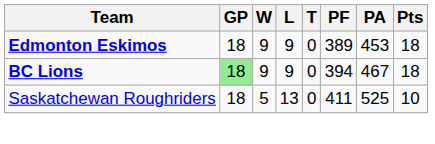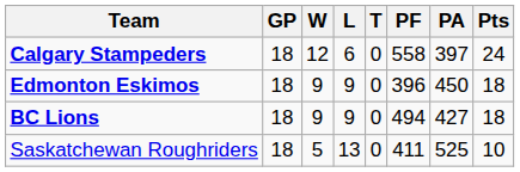 <table class="wikitable">
 <tr>
 <th>Team</th>
 <th>GP</th>
 <th>W</th>
 <th>L</th>
 <th>T</th>
 <th>PF</th>
 <th>PA</th>
 <th>Pts</th>
 </tr>
 <tr align="center">
+<td align="left"><strong><a href='#'>Calgary Stampeders</a></strong></td>
+<td>18</td>
+<td>12</td>
+<td>6</td>
+<td>0</td>
+<td>558</td>
+<td>397</td>
+<td>24</td>
+</tr>
+<tr align="center">
 <td align="left"><strong><a href='#'>Edmonton Eskimos</a></strong></td>
 <td>18</td>
 <td>9</td>
 <td>9</td>
 <td>0</td>
-<td>389</td>
-<td>453</td>
+<td>396</td>
+<td>450</td>
 <td>18</td>
 </tr>
 <tr align="center">
 <td align="left"><strong><a href='#'>BC Lions</a></strong></td>
-<td style="background: lightgreen;">18</td>
+<td>18</td>
 <td>9</td>
 <td>9</td>
 <td>0</td>
-<td>394</td>
-<td>467</td>
+<td>494</td>
+<td>427</td>
 <td>18</td>
 </tr>
 <tr align="center">
 <td align="left"><a href='#'>Saskatchewan Roughriders</a></td>
 <td>18</td>
 <td>5</td>
 <td>13</td>
 <td>0</td>
 <td>411</td>
 <td>525</td>
 <td>10</td>
 </tr>
 </table>
